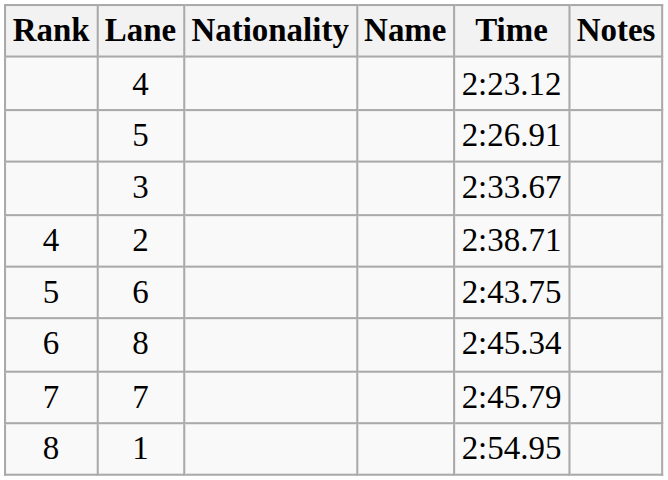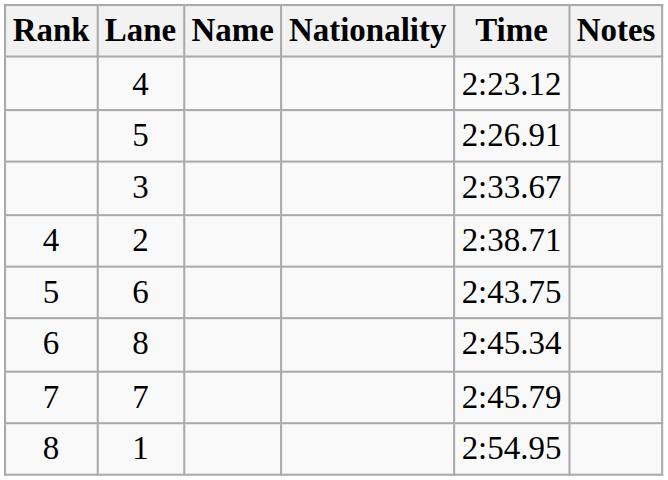 <table class="wikitable sortable" style="text-align:center">
 <tr>
 <th>Rank</th>
 <th>Lane</th>
+<th>Name</th>
 <th>Nationality</th>
-<th>Name</th>
 <th>Time</th>
 <th>Notes</th>
 </tr>
 <tr>
 <td></td>
 <td>4</td>
 <td align=left></td>
 <td align=left></td>
 <td>2:23.12</td>
 <td><strong></strong></td>
 </tr>
 <tr>
 <td></td>
 <td>5</td>
 <td align=left></td>
 <td align=left></td>
 <td>2:26.91</td>
 <td></td>
 </tr>
 <tr>
 <td></td>
 <td>3</td>
 <td align=left></td>
 <td align=left></td>
 <td>2:33.67</td>
 <td></td>
 </tr>
 <tr>
 <td>4</td>
 <td>2</td>
 <td align=left></td>
 <td align=left></td>
 <td>2:38.71</td>
 <td></td>
 </tr>
 <tr>
 <td>5</td>
 <td>6</td>
 <td align=left></td>
 <td align=left></td>
 <td>2:43.75</td>
 <td></td>
 </tr>
 <tr>
 <td>6</td>
 <td>8</td>
 <td align=left></td>
 <td align=left></td>
 <td>2:45.34</td>
 <td></td>
 </tr>
 <tr>
 <td>7</td>
 <td>7</td>
 <td align=left></td>
 <td align=left></td>
 <td>2:45.79</td>
 <td></td>
 </tr>
 <tr>
 <td>8</td>
 <td>1</td>
 <td align=left></td>
 <td align=left></td>
 <td>2:54.95</td>
 <td></td>
 </tr>
 </table>
